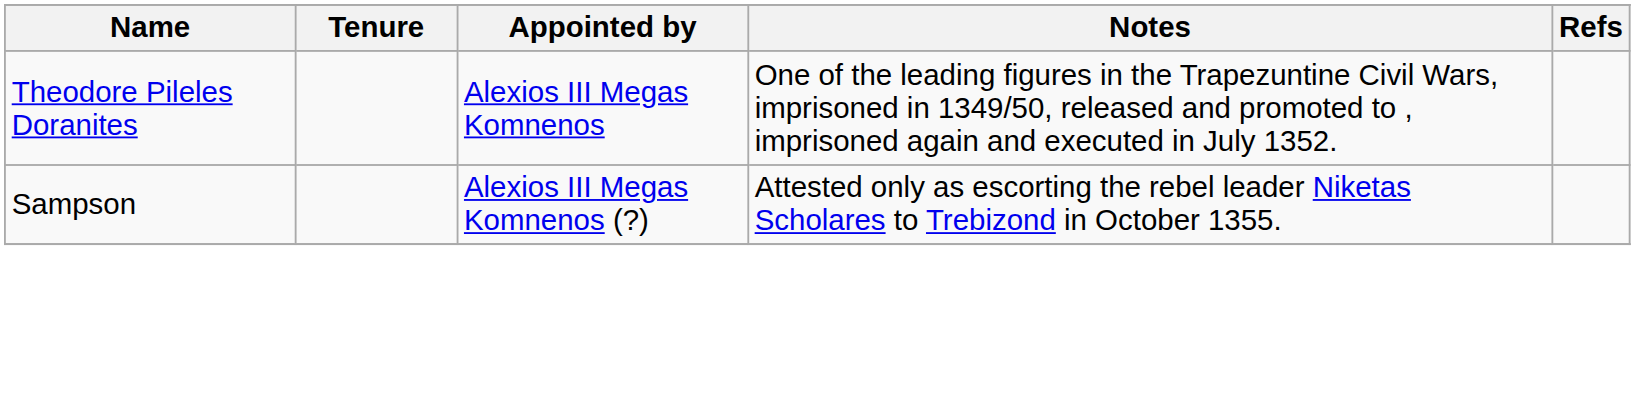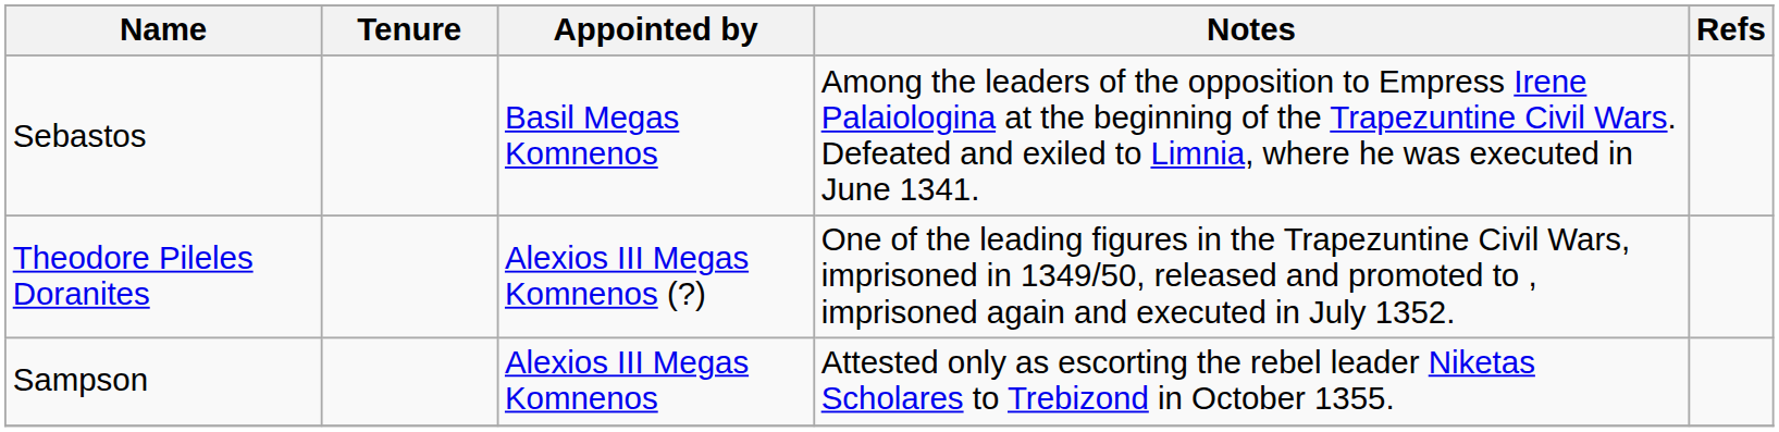 <table class="wikitable"  width="100%">
 <tr bgcolor="#FFDEAD">
 </tr>
 <tr>
 <th width="18%">Name</th>
 <th width="10%">Tenure</th>
 <th width="18%">Appointed by</th>
 <th width="50%">Notes</th>
 <th width="2%">Refs</th>
 </tr>
 <tr>
+<td>Sebastos</td>
+<td></td>
+<td><a href='#'>Basil Megas Komnenos</a></td>
+<td>Among the leaders of the opposition to Empress <a href='#'>Irene Palaiologina</a> at the beginning of the <a href='#'>Trapezuntine Civil Wars</a>. Defeated and exiled to <a href='#'>Limnia</a>, where he was executed in June 1341.</td>
+<td></td>
+</tr>
+<tr>
 <td><a href='#'>Theodore Pileles Doranites</a></td>
 <td></td>
-<td><a href='#'>Alexios III Megas Komnenos</a></td>
+<td><a href='#'>Alexios III Megas Komnenos</a> (?)</td>
 <td>One of the leading figures in the Trapezuntine Civil Wars, imprisoned in 1349/50, released and promoted to , imprisoned again and executed in July 1352.</td>
 <td></td>
 </tr>
 <tr>
 <td>Sampson</td>
 <td></td>
-<td><a href='#'>Alexios III Megas Komnenos</a> (?)</td>
+<td><a href='#'>Alexios III Megas Komnenos</a></td>
 <td>Attested only as escorting the rebel leader <a href='#'>Niketas Scholares</a> to <a href='#'>Trebizond</a> in October 1355.</td>
 <td></td>
 </tr>
 <tr>
 </tr>
 </table>
